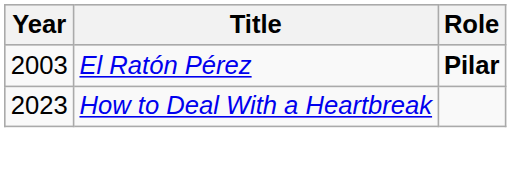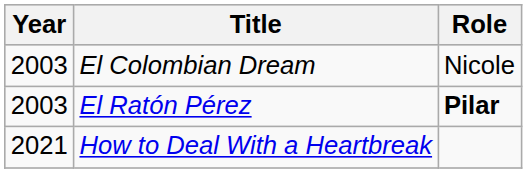 <table class="wikitable">
 <tr>
 <th>Year</th>
 <th>Title</th>
 <th>Role</th>
 </tr>
 <tr>
 <td>2003</td>
+<td><em>El Colombian Dream</em></td>
+<td>Nicole</td>
+</tr>
+<tr>
+<td>2003</td>
 <td><em><a href='#'>El Ratón Pérez</a></em></td>
 <td><strong>Pilar</strong></td>
 </tr>
 <tr>
-<td>2023</td>
+<td>2021</td>
 <td><em><a href='#'>How to Deal With a Heartbreak</a></em></td>
 <td></td>
 </tr>
 </table>
